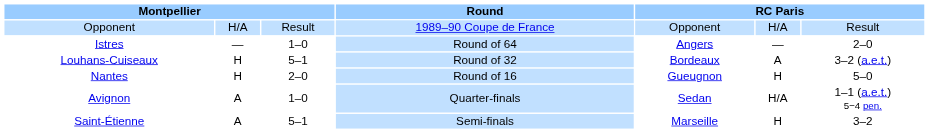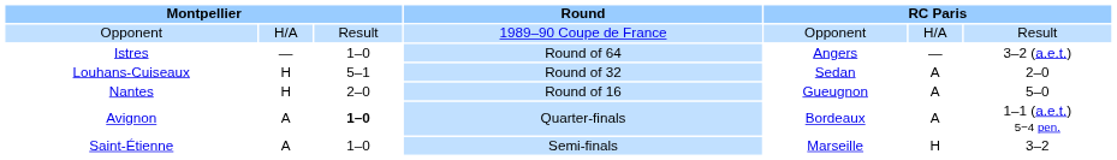 <table width="100%" style="text-align:center">
 <tr valign=top bgcolor=#99ccff>
 <th colspan=3 style="width:1*">Montpellier</th>
 <th><strong>Round</strong></th>
 <th colspan=3 style="width:1*">RC Paris</th>
 </tr>
 <tr valign=top bgcolor=#c1e0ff>
 <td>Opponent</td>
 <td>H/A</td>
 <td>Result</td>
 <td bgcolor=#c1e0ff><a href='#'>1989–90 Coupe de France</a></td>
 <td>Opponent</td>
 <td>H/A</td>
 <td>Result</td>
 </tr>
 <tr>
 <td><a href='#'>Istres</a></td>
 <td>—</td>
 <td>1–0</td>
 <td bgcolor=#c1e0ff>Round of 64</td>
 <td><a href='#'>Angers</a></td>
 <td>—</td>
-<td>2–0</td>
+<td>3–2 (<a href='#'>a.e.t.</a>)</td>
 </tr>
 <tr>
 <td><a href='#'>Louhans-Cuiseaux</a></td>
 <td>H</td>
 <td>5–1</td>
 <td bgcolor=#c1e0ff>Round of 32</td>
-<td><a href='#'>Bordeaux</a></td>
+<td><a href='#'>Sedan</a></td>
 <td>A</td>
-<td>3–2 (<a href='#'>a.e.t.</a>)</td>
+<td>2–0</td>
 </tr>
 <tr>
 <td><a href='#'>Nantes</a></td>
 <td>H</td>
 <td>2–0</td>
 <td bgcolor=#c1e0ff>Round of 16</td>
 <td><a href='#'>Gueugnon</a></td>
-<td>H</td>
+<td>A</td>
 <td>5–0</td>
 </tr>
 <tr>
 <td><a href='#'>Avignon</a></td>
 <td>A</td>
-<td>1–0</td>
+<td><strong>1–0</strong></td>
 <td bgcolor=#c1e0ff>Quarter-finals</td>
-<td><a href='#'>Sedan</a></td>
-<td>H/A</td>
+<td><a href='#'>Bordeaux</a></td>
+<td>A</td>
 <td>1–1 (<a href='#'>a.e.t.</a>) <br> <small>5−4 <a href='#'>pen.</a></small></td>
 </tr>
 <tr>
 <td><a href='#'>Saint-Étienne</a></td>
 <td>A</td>
-<td>5–1</td>
+<td>1–0</td>
 <td bgcolor=#c1e0ff>Semi-finals</td>
 <td><a href='#'>Marseille</a></td>
 <td>H</td>
 <td>3–2</td>
 </tr>
 </table>
